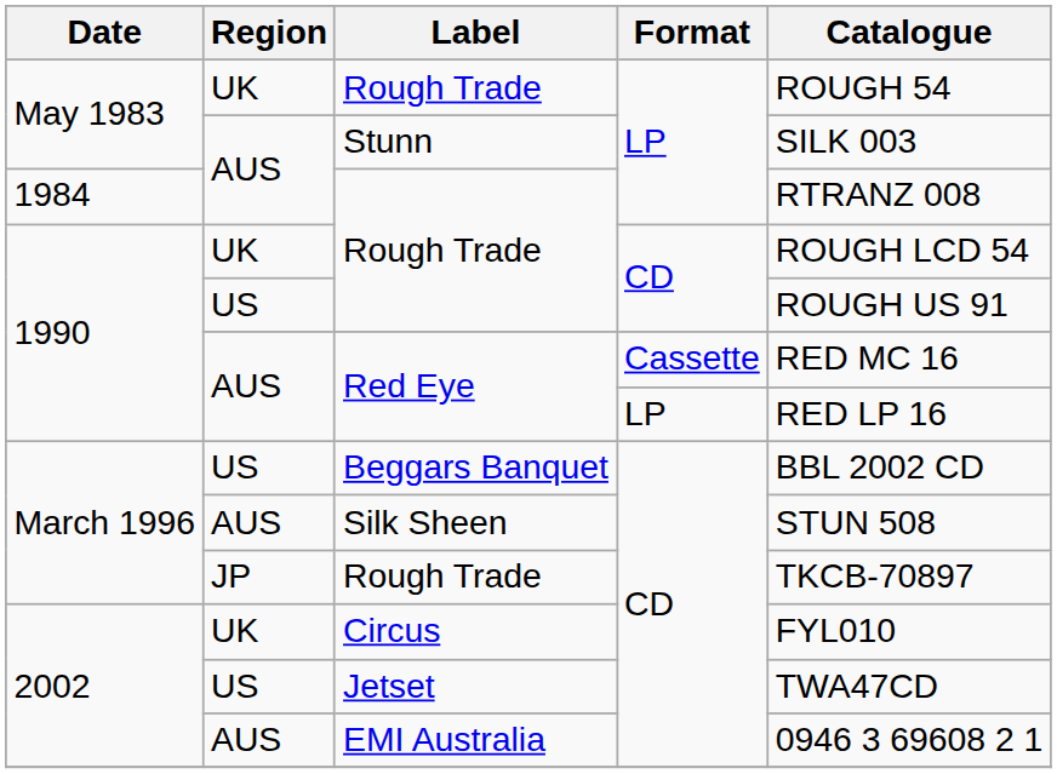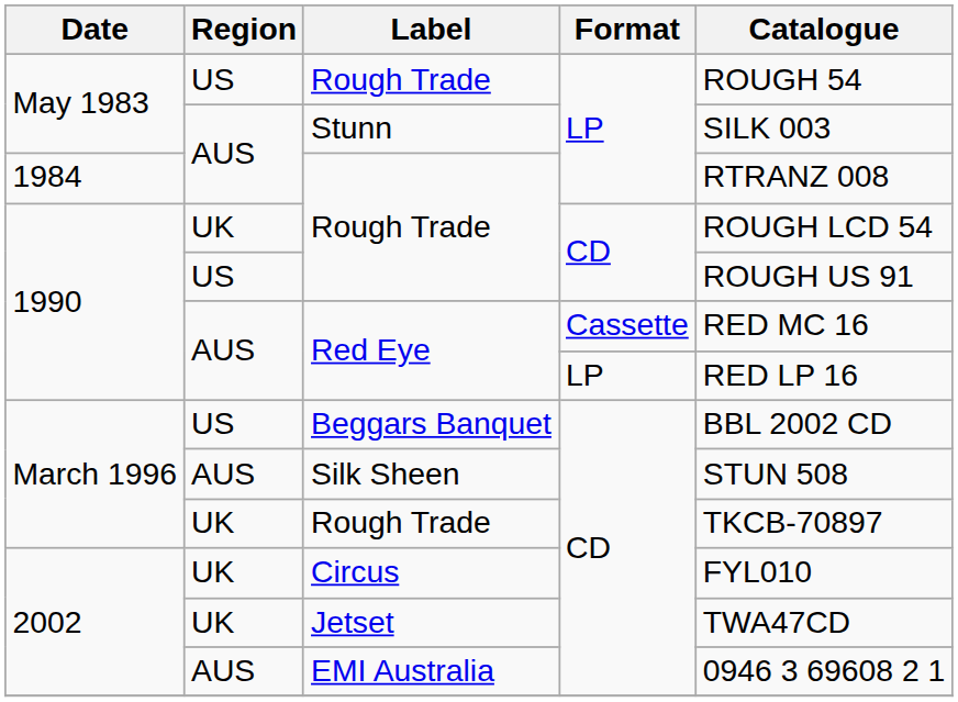 <table class="wikitable">
 <tr>
 <th>Date</th>
 <th>Region</th>
 <th>Label</th>
 <th>Format</th>
 <th>Catalogue</th>
 </tr>
 <tr>
 <td rowspan="2">May 1983</td>
-<td>UK</td>
+<td>US</td>
 <td><a href='#'>Rough Trade</a></td>
 <td rowspan="3"><a href='#'>LP</a></td>
 <td>ROUGH 54</td>
 </tr>
 <tr>
 <td rowspan="2">AUS</td>
 <td>Stunn</td>
 <td>SILK 003</td>
 </tr>
 <tr>
 <td>1984</td>
 <td rowspan="3">Rough Trade</td>
 <td>RTRANZ 008</td>
 </tr>
 <tr>
 <td rowspan="4">1990</td>
 <td>UK</td>
 <td rowspan="2"><a href='#'>CD</a></td>
 <td>ROUGH LCD 54</td>
 </tr>
 <tr>
 <td>US</td>
 <td>ROUGH US 91</td>
 </tr>
 <tr>
 <td rowspan="2">AUS</td>
 <td rowspan="2"><a href='#'>Red Eye</a></td>
 <td><a href='#'>Cassette</a></td>
 <td>RED MC 16</td>
 </tr>
 <tr>
 <td>LP</td>
 <td>RED LP 16</td>
 </tr>
 <tr>
 <td rowspan="3">March 1996</td>
 <td>US</td>
 <td><a href='#'>Beggars Banquet</a></td>
 <td rowspan="6">CD</td>
 <td>BBL 2002 CD</td>
 </tr>
 <tr>
 <td>AUS</td>
 <td>Silk Sheen</td>
 <td>STUN 508</td>
 </tr>
 <tr>
-<td>JP</td>
+<td>UK</td>
 <td>Rough Trade</td>
 <td>TKCB-70897</td>
 </tr>
 <tr>
 <td rowspan="3">2002</td>
 <td>UK</td>
 <td><a href='#'>Circus</a></td>
 <td>FYL010</td>
 </tr>
 <tr>
-<td>US</td>
+<td>UK</td>
 <td><a href='#'>Jetset</a></td>
 <td>TWA47CD</td>
 </tr>
 <tr>
 <td>AUS</td>
 <td><a href='#'>EMI Australia</a></td>
 <td>0946 3 69608 2 1</td>
 </tr>
 <tr>
 </tr>
 </table>
